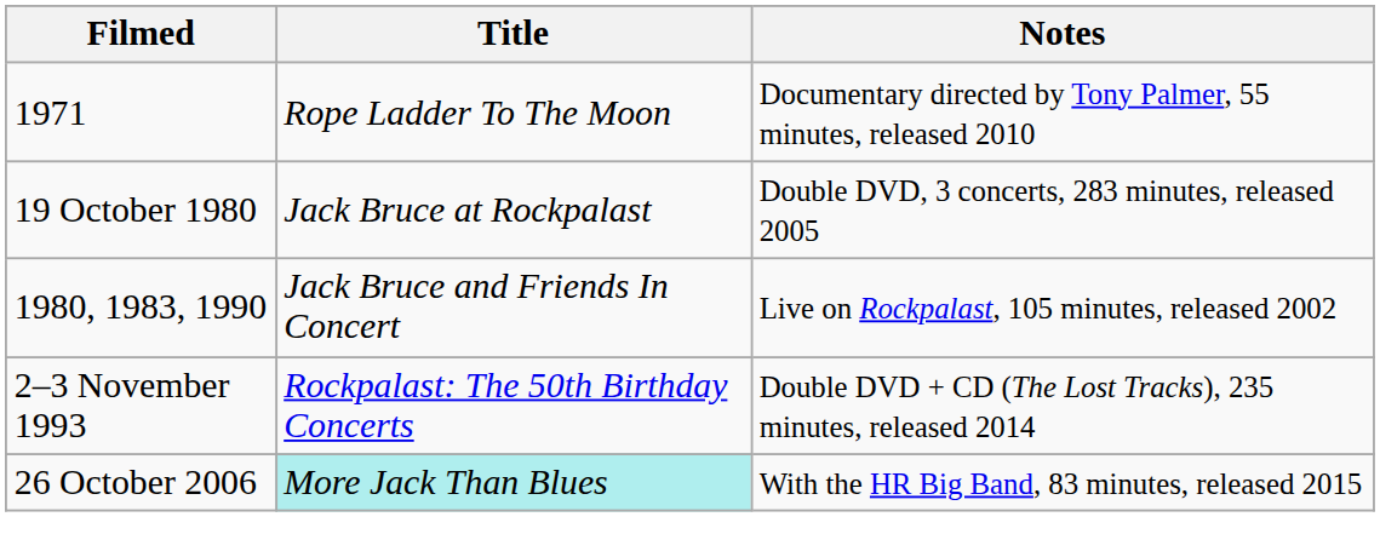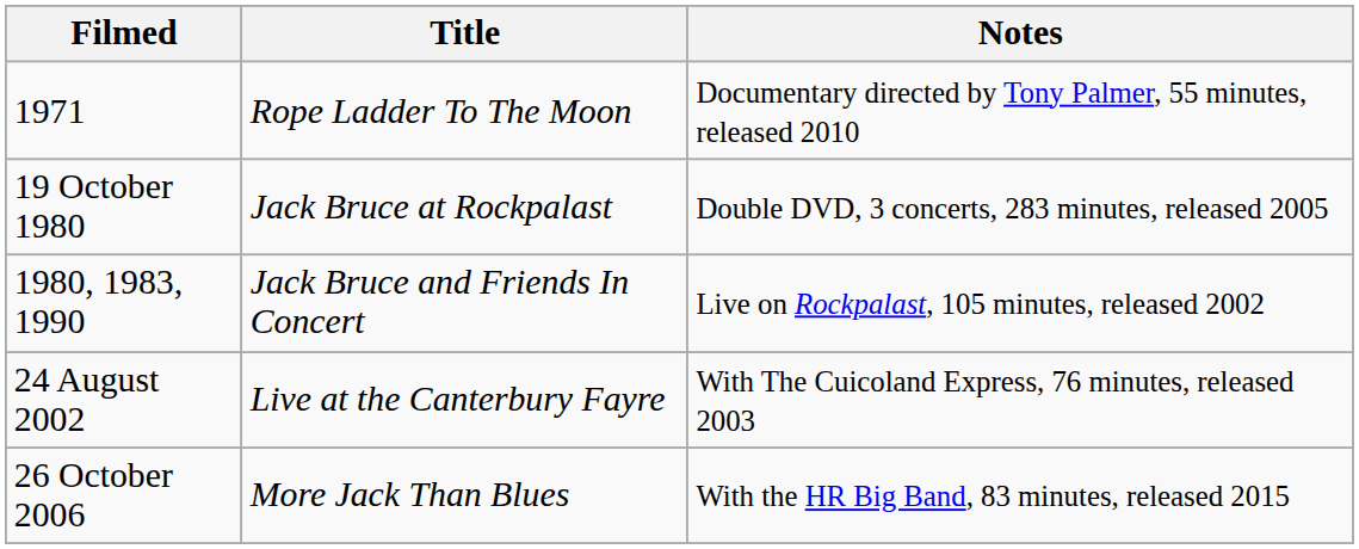 <table class="wikitable">
 <tr>
 <th>Filmed</th>
 <th>Title</th>
 <th>Notes</th>
 </tr>
 <tr>
 <td>1971</td>
 <td><em>Rope Ladder To The Moon</em></td>
 <td><small>Documentary directed by <a href='#'>Tony Palmer</a>, 55 minutes, released 2010</small></td>
 </tr>
 <tr>
 <td>19 October 1980</td>
 <td><em>Jack Bruce at Rockpalast</em></td>
 <td><small>Double DVD, 3 concerts, 283 minutes, released 2005</small></td>
 </tr>
 <tr>
 <td>1980, 1983, 1990</td>
 <td><em>Jack Bruce and Friends In Concert</em></td>
 <td><small>Live on <em><a href='#'>Rockpalast</a></em>, 105 minutes, released 2002</small></td>
 </tr>
 <tr>
-<td>2–3 November 1993</td>
-<td><em><a href='#'>Rockpalast: The 50th Birthday Concerts</a></em></td>
-<td><small>Double DVD + CD (<em>The Lost Tracks</em>), 235 minutes, released 2014</small></td>
+<td>24 August 2002</td>
+<td><em>Live at the Canterbury Fayre</em></td>
+<td><small>With The Cuicoland Express, 76 minutes, released 2003</small></td>
 </tr>
 <tr>
 <td>26 October 2006</td>
-<td style="background: paleturquoise;"><em>More Jack Than Blues</em></td>
+<td><em>More Jack Than Blues</em></td>
 <td><small>With the <a href='#'>HR Big Band</a>, 83 minutes, released 2015</small></td>
 </tr>
 </table>
